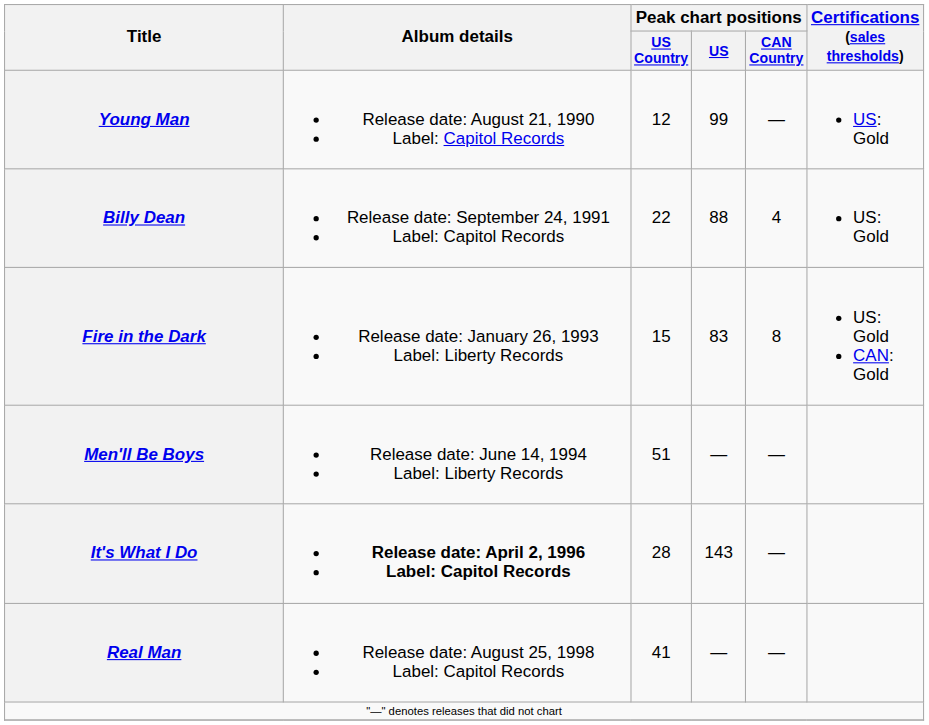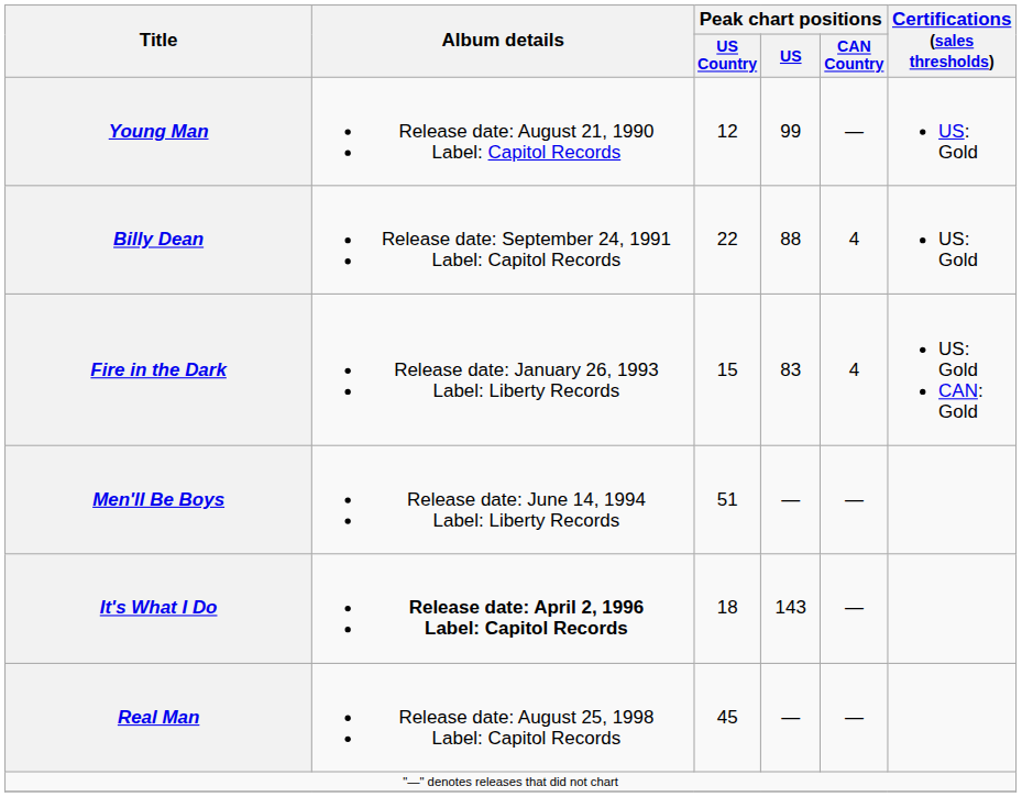 <table class="wikitable plainrowheaders" style="text-align:center;">
 <tr>
 <th rowspan="2" style="width:16em;">Title</th>
 <th rowspan="2" style="width:20em;">Album details</th>
 <th colspan="3">Peak chart positions</th>
 <th rowspan="2"><a href='#'>Certifications</a><br><small>(<a href='#'>sales thresholds</a>)</small></th>
 </tr>
 <tr style="font-size:smaller;">
 <th width="45"><a href='#'>US Country</a><br></th>
 <th width="45"><a href='#'>US</a><br></th>
 <th width="45"><a href='#'>CAN Country</a><br></th>
 </tr>
 <tr>
 <th scope="row"><em><a href='#'>Young Man</a></em></th>
 <td><br><ul><li>Release date: August 21, 1990</li><li>Label: <a href='#'>Capitol Records</a></li></ul></td>
 <td>12</td>
 <td>99</td>
 <td>—</td>
 <td align="left"><br><ul><li><a href='#'>US</a>: Gold</li></ul></td>
 </tr>
 <tr>
 <th scope="row"><em><a href='#'>Billy Dean</a></em></th>
 <td><br><ul><li>Release date: September 24, 1991</li><li>Label: Capitol Records</li></ul></td>
 <td>22</td>
 <td>88</td>
 <td>4</td>
 <td align="left"><br><ul><li>US: Gold</li></ul></td>
 </tr>
 <tr>
 <th scope="row"><em><a href='#'>Fire in the Dark</a></em></th>
 <td><br><ul><li>Release date: January 26, 1993</li><li>Label: Liberty Records</li></ul></td>
 <td>15</td>
 <td>83</td>
-<td>8</td>
+<td>4</td>
 <td align="left"><br><ul><li>US: Gold</li><li><a href='#'>CAN</a>: Gold</li></ul></td>
 </tr>
 <tr>
 <th scope="row"><em><a href='#'>Men'll Be Boys</a></em></th>
 <td><br><ul><li>Release date: June 14, 1994</li><li>Label: Liberty Records</li></ul></td>
 <td>51</td>
 <td>—</td>
 <td>—</td>
 <td></td>
 </tr>
 <tr>
 <th scope="row"><em><a href='#'>It's What I Do</a></em></th>
 <td><strong><br><ul><li>Release date: April 2, 1996</li><li>Label: Capitol Records</li></ul></strong></td>
-<td>28</td>
+<td>18</td>
 <td>143</td>
 <td>—</td>
 <td></td>
 </tr>
 <tr>
 <th scope="row"><em><a href='#'>Real Man</a></em></th>
 <td><br><ul><li>Release date: August 25, 1998</li><li>Label: Capitol Records</li></ul></td>
-<td>41</td>
+<td>45</td>
 <td>—</td>
 <td>—</td>
 <td></td>
 </tr>
 <tr>
 <td colspan="6" style="font-size:8pt">"—" denotes releases that did not chart</td>
 </tr>
 <tr>
 </tr>
 </table>
